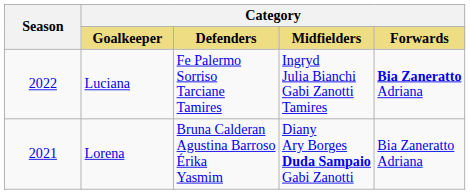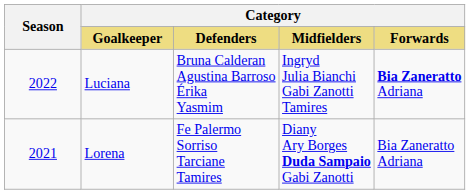 <table class="wikitable">
 <tr>
 <th width="80" rowspan="2">Season</th>
 <th colspan="4">Category</th>
 </tr>
 <tr>
 <th style="background-color: #eedd82; width: 20%">Goalkeeper</th>
 <th style="background-color: #eedd82">Defenders</th>
 <th style="background-color: #eedd82">Midfielders</th>
 <th style="background-color: #eedd82">Forwards</th>
 </tr>
 <tr>
 <td align="center"><a href='#'>2022</a></td>
 <td> <a href='#'>Luciana</a> </td>
-<td> <a href='#'>Fe Palermo</a> <br>  <a href='#'>Sorriso</a> <br>  <a href='#'>Tarciane</a> <br>  <a href='#'>Tamires</a> </td>
+<td> <a href='#'>Bruna Calderan</a> <br>  <a href='#'>Agustina Barroso</a> <br>  <a href='#'>Érika</a> <br>  <a href='#'>Yasmim</a> </td>
 <td> <a href='#'>Ingryd</a> <br> <a href='#'>Julia Bianchi</a> <br>  <a href='#'>Gabi Zanotti</a> <br>  <a href='#'>Tamires</a> </td>
 <td> <strong><a href='#'>Bia Zaneratto</a> </strong><br>  <a href='#'>Adriana</a> </td>
 </tr>
 <tr>
 <td align="center"><a href='#'>2021</a></td>
 <td> <a href='#'>Lorena</a> </td>
-<td> <a href='#'>Bruna Calderan</a> <br>  <a href='#'>Agustina Barroso</a> <br>  <a href='#'>Érika</a> <br>  <a href='#'>Yasmim</a> </td>
+<td> <a href='#'>Fe Palermo</a> <br>  <a href='#'>Sorriso</a> <br>  <a href='#'>Tarciane</a> <br>  <a href='#'>Tamires</a> </td>
 <td> <a href='#'>Diany</a> <br> <a href='#'>Ary Borges</a> <br> <strong> <a href='#'>Duda Sampaio</a> </strong> <br>  <a href='#'>Gabi Zanotti</a> </td>
 <td> <a href='#'>Bia Zaneratto</a> <br>  <a href='#'>Adriana</a> </td>
 </tr>
 </table>
